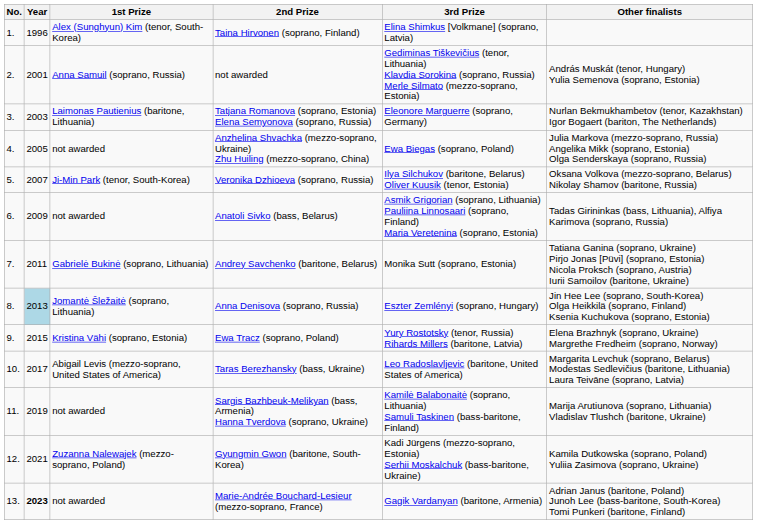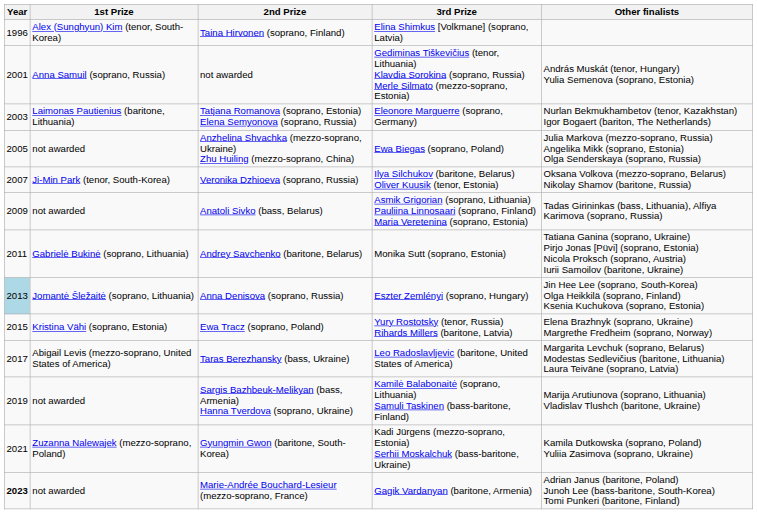 <table class="wikitable">
 <tr>
-<th>No.</th>
 <th>Year</th>
 <th>1st Prize</th>
 <th>2nd Prize</th>
 <th>3rd Prize</th>
 <th>Other finalists</th>
 </tr>
 <tr>
-<td>1.</td>
 <td>1996</td>
 <td><a href='#'>Alex (Sunghyun) Kim</a> (tenor, South-Korea)</td>
 <td><a href='#'>Taina Hirvonen</a> (soprano, Finland)</td>
 <td><a href='#'>Elina Shimkus</a> [Volkmane] (soprano, Latvia)</td>
 <td></td>
 </tr>
 <tr>
-<td>2.</td>
 <td>2001</td>
 <td><a href='#'>Anna Samuil</a> (soprano, Russia)</td>
 <td>not awarded</td>
 <td><a href='#'>Gediminas Tiškevičius</a> (tenor, Lithuania) <br><a href='#'>Klavdia Sorokina</a> (soprano, Russia)<br><a href='#'>Merle Silmato</a> (mezzo-soprano, Estonia)</td>
 <td>András Muskát (tenor, Hungary)<br>Yulia Semenova (soprano, Estonia)</td>
 </tr>
 <tr>
-<td>3.</td>
 <td>2003</td>
 <td><a href='#'>Laimonas Pautienius</a> (baritone, Lithuania)</td>
 <td><a href='#'>Tatjana Romanova</a> (soprano, Estonia)<br><a href='#'>Elena Semyonova</a> (soprano, Russia)</td>
 <td><a href='#'>Eleonore Marguerre</a> (soprano, Germany)</td>
 <td>Nurlan Bekmukhambetov (tenor, Kazakhstan)<br>Igor Bogaert (bariton, The Netherlands)</td>
 </tr>
 <tr>
-<td>4.</td>
 <td>2005</td>
 <td>not awarded</td>
 <td><a href='#'>Anzhelina Shvachka</a> (mezzo-soprano, Ukraine)<br><a href='#'>Zhu Huiling</a> (mezzo-soprano, China)</td>
 <td><a href='#'>Ewa Biegas</a> (soprano, Poland)</td>
 <td>Julia Markova (mezzo-soprano, Russia)<br>Angelika Mikk (soprano, Estonia)<br>Olga Senderskaya (soprano, Russia)</td>
 </tr>
 <tr>
-<td>5.</td>
 <td>2007</td>
 <td><a href='#'>Ji-Min Park</a> (tenor, South-Korea)</td>
 <td><a href='#'>Veronika Dzhioeva</a> (soprano, Russia)</td>
 <td><a href='#'>Ilya Silchukov</a> (baritone, Belarus)<br><a href='#'>Oliver Kuusik</a> (tenor, Estonia)</td>
 <td>Oksana Volkova (mezzo-soprano, Belarus)<br>Nikolay Shamov (baritone, Russia)</td>
 </tr>
 <tr>
-<td>6.</td>
 <td>2009</td>
 <td>not awarded</td>
 <td><a href='#'>Anatoli Sivko</a> (bass, Belarus)</td>
 <td><a href='#'>Asmik Grigorian</a> (soprano, Lithuania)<br><a href='#'>Pauliina Linnosaari</a> (soprano, Finland)<br><a href='#'>Maria Veretenina</a> (soprano, Estonia)</td>
 <td>Tadas Girininkas (bass, Lithuania), Alfiya Karimova (soprano, Russia)</td>
 </tr>
 <tr>
-<td>7.</td>
 <td>2011</td>
 <td><a href='#'>Gabrielė Bukinė</a> (soprano, Lithuania)</td>
 <td><a href='#'>Andrey Savchenko</a> (baritone, Belarus)</td>
 <td>Monika Sutt (soprano, Estonia)</td>
 <td>Tatiana Ganina (soprano, Ukraine)<br>Pirjo Jonas [Püvi] (soprano, Estonia)<br>Nicola Proksch (soprano, Austria)<br>Iurii Samoilov (baritone, Ukraine)</td>
 </tr>
 <tr>
-<td>8.</td>
 <td style="background: lightblue;">2013</td>
 <td><a href='#'>Jomantė Šležaitė</a> (soprano, Lithuania)</td>
 <td><a href='#'>Anna Denisova</a> (soprano, Russia)</td>
 <td><a href='#'>Eszter Zemlényi</a> (soprano, Hungary)</td>
 <td>Jin Hee Lee (soprano, South-Korea)<br>Olga Heikkilä (soprano, Finland)<br>Ksenia Kuchukova (soprano, Estonia)</td>
 </tr>
 <tr>
-<td>9.</td>
 <td>2015</td>
 <td><a href='#'>Kristina Vähi</a> (soprano, Estonia)</td>
 <td><a href='#'>Ewa Tracz</a> (soprano, Poland)</td>
 <td><a href='#'>Yury Rostotsky</a> (tenor, Russia)<br><a href='#'>Rihards Millers</a> (baritone, Latvia)</td>
 <td>Elena Brazhnyk (soprano, Ukraine)<br>Margrethe Fredheim (soprano, Norway)</td>
 </tr>
 <tr>
-<td>10.</td>
 <td>2017</td>
 <td>Abigail Levis (mezzo-soprano, United States of America)</td>
 <td><a href='#'>Taras Berezhansky</a> (bass, Ukraine)</td>
 <td><a href='#'>Leo Radoslavljevic</a> (baritone, United States of America)</td>
 <td>Margarita Levchuk (soprano, Belarus)<br>Modestas Sedlevičius (baritone, Lithuania)<br>Laura Teivāne (soprano, Latvia)</td>
 </tr>
 <tr>
-<td>11.</td>
 <td>2019</td>
 <td>not awarded</td>
 <td><a href='#'>Sargis Bazhbeuk-Melikyan</a> (bass, Armenia)<br><a href='#'>Hanna Tverdova</a> (soprano, Ukraine)</td>
 <td><a href='#'>Kamilė Balabonaitė</a> (soprano, Lithuania)<br><a href='#'>Samuli Taskinen</a> (bass-baritone, Finland)</td>
 <td>Marija Arutiunova (soprano, Lithuania)<br>Vladislav Tlushch (baritone, Ukraine)</td>
 </tr>
 <tr>
-<td>12.</td>
 <td>2021</td>
 <td><a href='#'>Zuzanna Nalewajek</a> (mezzo-soprano, Poland)</td>
 <td><a href='#'>Gyungmin Gwon</a> (baritone, South-Korea)</td>
 <td>Kadi Jürgens (mezzo-soprano, Estonia)<br><a href='#'>Serhii Moskalchuk</a> (bass-baritone, Ukraine)</td>
 <td>Kamila Dutkowska (soprano, Poland)<br>Yuliia Zasimova (soprano, Ukraine)</td>
 </tr>
 <tr>
-<td>13.</td>
 <td><strong>2023</strong></td>
 <td>not awarded</td>
 <td><a href='#'>Marie-Andrée Bouchard-Lesieur</a> (mezzo-soprano, France)</td>
 <td><a href='#'>Gagik Vardanyan</a> (baritone, Armenia)</td>
 <td>Adrian Janus (baritone, Poland)<br>Junoh Lee (bass-baritone, South-Korea)<br>Tomi Punkeri (baritone, Finland)</td>
 </tr>
 </table>
